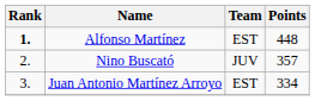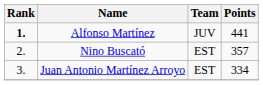 <table class="wikitable" style="text-align: center;">
 <tr>
 <th>Rank</th>
 <th>Name</th>
 <th>Team</th>
 <th>Points</th>
 </tr>
 <tr>
 <td><strong>1.</strong></td>
 <td><a href='#'>Alfonso Martínez</a></td>
-<td>EST</td>
-<td>448</td>
+<td>JUV</td>
+<td>441</td>
 </tr>
 <tr>
 <td>2.</td>
 <td><a href='#'>Nino Buscató</a></td>
-<td>JUV</td>
+<td>EST</td>
 <td>357</td>
 </tr>
 <tr>
 <td>3.</td>
 <td><a href='#'>Juan Antonio Martínez Arroyo</a></td>
 <td>EST</td>
 <td>334</td>
 </tr>
 <tr>
 </tr>
 </table>
